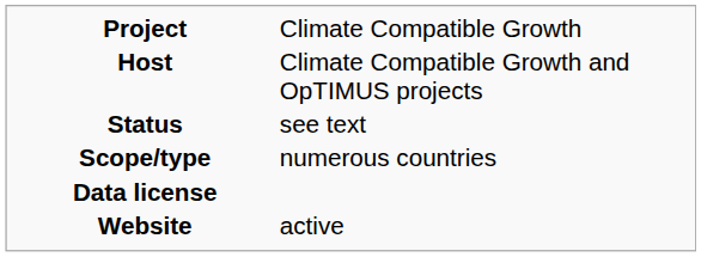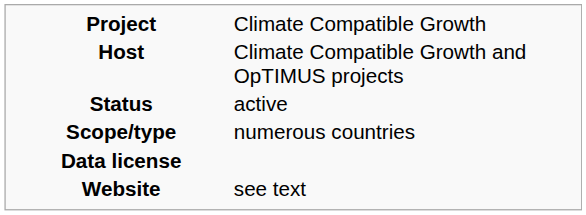 <table class="infobox" style="width: 28em">
 <tr>
 <th style="width: 35%">Project</th>
 <td style="width: 55%">Climate Compatible Growth</td>
 </tr>
 <tr>
 <th>Host</th>
 <td>Climate Compatible Growth and OpTIMUS projects</td>
 </tr>
 <tr>
 <th>Status</th>
-<td>see text</td>
+<td>active</td>
 </tr>
 <tr>
 <th>Scope/type</th>
 <td>numerous countries</td>
 </tr>
 <tr>
 <th>Data license</th>
 <td><a href='#'></a></td>
 </tr>
 <tr>
 <th>Website</th>
-<td>active</td>
+<td>see text</td>
 </tr>
 </table>
